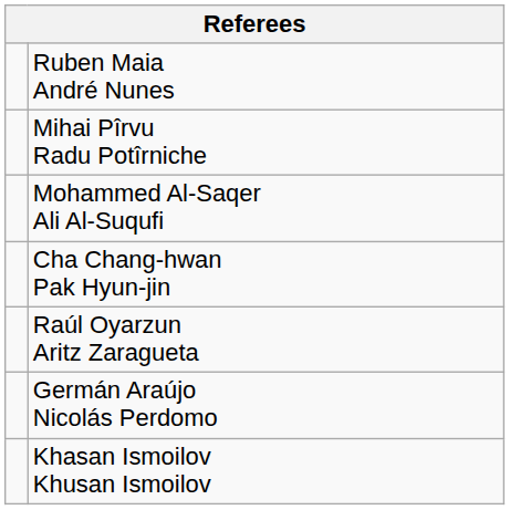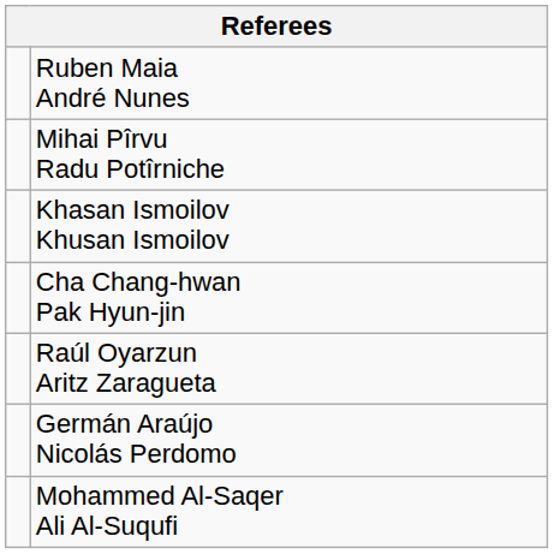 <table class="wikitable" style="width: 330px;">
 <tr>
 <th colspan="2">Referees</th>
 </tr>
 <tr>
 <td></td>
 <td>Ruben Maia<br>André Nunes</td>
 </tr>
 <tr>
 <td></td>
 <td>Mihai Pîrvu<br>Radu Potîrniche</td>
 </tr>
 <tr>
 <td></td>
-<td>Mohammed Al-Saqer<br>Ali Al-Suqufi</td>
+<td>Khasan Ismoilov<br>Khusan Ismoilov</td>
 </tr>
 <tr>
 <td></td>
 <td>Cha Chang-hwan<br>Pak Hyun-jin</td>
 </tr>
 <tr>
 <td></td>
 <td>Raúl Oyarzun<br>Aritz Zaragueta</td>
 </tr>
 <tr>
 <td></td>
 <td>Germán Araújo<br>Nicolás Perdomo</td>
 </tr>
 <tr>
 <td></td>
-<td>Khasan Ismoilov<br>Khusan Ismoilov</td>
+<td>Mohammed Al-Saqer<br>Ali Al-Suqufi</td>
 </tr>
 </table>
